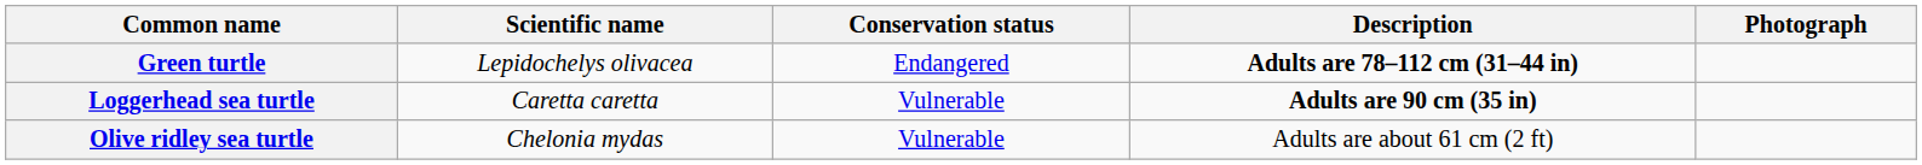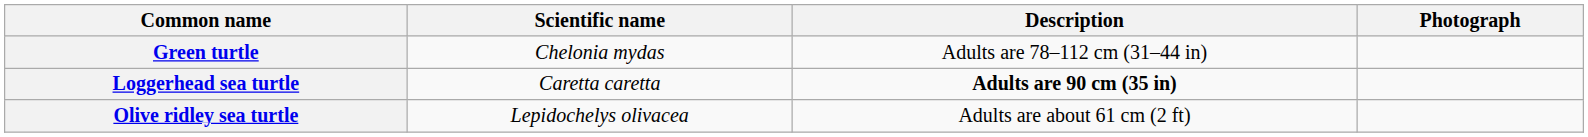 <table class="wikitable sortable" style="width:100%; text-align:center; font-size:100%">
 <tr>
 <th scope="col">Common name</th>
 <th scope="col">Scientific name</th>
-<th scope="col">Conservation status</th>
 <th scope="col" class="unsortable">Description</th>
 <th scope="col" class="unsortable">Photograph</th>
 </tr>
 <tr>
 <th scope="row"><a href='#'>Green turtle</a></th>
-<td><em>Lepidochelys olivacea</em></td>
-<td><a href='#'>Endangered</a></td>
-<td><strong>Adults are 78–112 cm (31–44 in)</strong></td>
+<td><em>Chelonia mydas</em></td>
+<td>Adults are 78–112 cm (31–44 in)</td>
 <td></td>
 </tr>
 <tr>
 <th scope="row"><a href='#'>Loggerhead sea turtle</a></th>
 <td><em>Caretta caretta</em></td>
-<td><a href='#'>Vulnerable</a></td>
 <td><strong>Adults are 90 cm (35 in)</strong></td>
 <td></td>
 </tr>
 <tr>
 <th scope="row"><a href='#'>Olive ridley sea turtle</a></th>
-<td><em>Chelonia mydas</em></td>
-<td><a href='#'>Vulnerable</a></td>
+<td><em>Lepidochelys olivacea</em></td>
 <td>Adults are about 61 cm (2 ft)</td>
 <td></td>
 </tr>
 </table>
